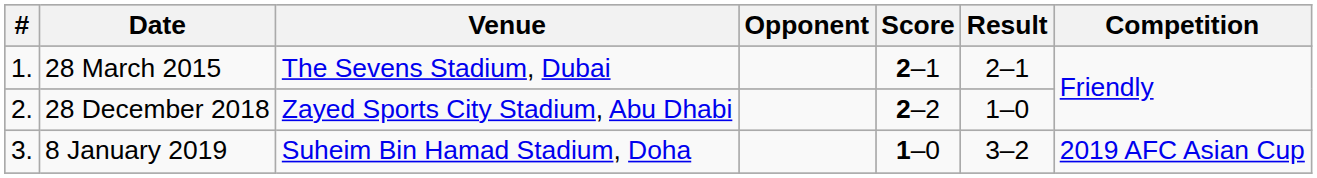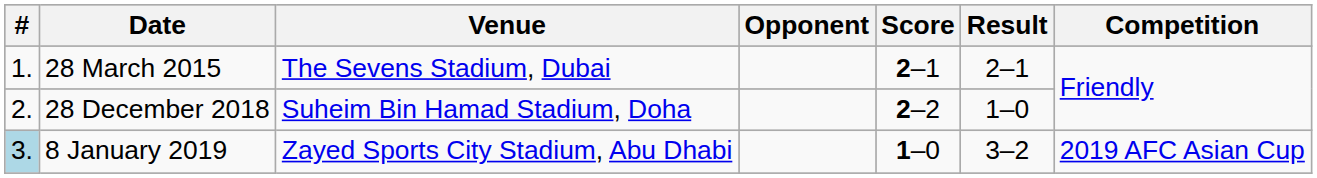 <table class="wikitable">
 <tr>
 <th>#</th>
 <th>Date</th>
 <th>Venue</th>
 <th>Opponent</th>
 <th>Score</th>
 <th>Result</th>
 <th>Competition</th>
 </tr>
 <tr>
 <td>1.</td>
 <td>28 March 2015</td>
 <td><a href='#'>The Sevens Stadium</a>, <a href='#'>Dubai</a></td>
 <td></td>
 <td align=center><strong>2</strong>–1</td>
 <td align=center>2–1</td>
 <td rowspan=2><a href='#'>Friendly</a></td>
 </tr>
 <tr>
 <td>2.</td>
 <td>28 December 2018</td>
-<td><a href='#'>Zayed Sports City Stadium</a>, <a href='#'>Abu Dhabi</a></td>
+<td><a href='#'>Suheim Bin Hamad Stadium</a>, <a href='#'>Doha</a></td>
 <td></td>
 <td align=center><strong>2</strong>–2</td>
 <td align=center>1–0</td>
 </tr>
 <tr>
-<td>3.</td>
+<td style="background: lightblue;">3.</td>
 <td>8 January 2019</td>
-<td><a href='#'>Suheim Bin Hamad Stadium</a>, <a href='#'>Doha</a></td>
+<td><a href='#'>Zayed Sports City Stadium</a>, <a href='#'>Abu Dhabi</a></td>
 <td></td>
 <td align=center><strong>1</strong>–0</td>
 <td align=center>3–2</td>
 <td><a href='#'>2019 AFC Asian Cup</a></td>
 </tr>
 </table>
